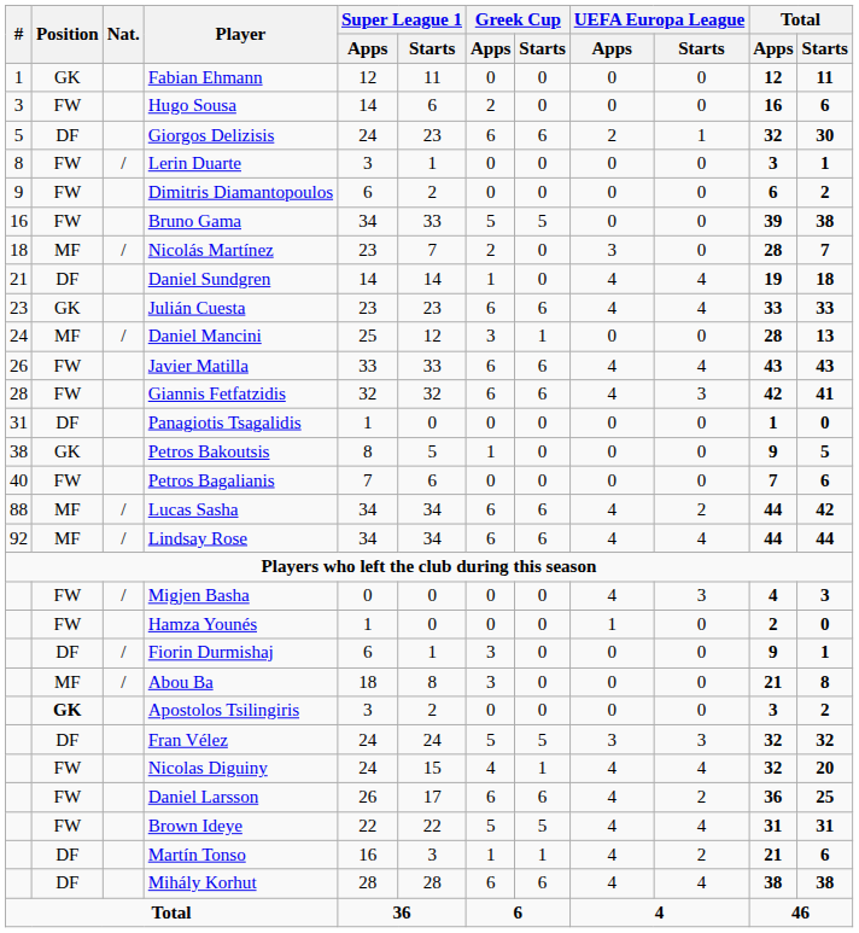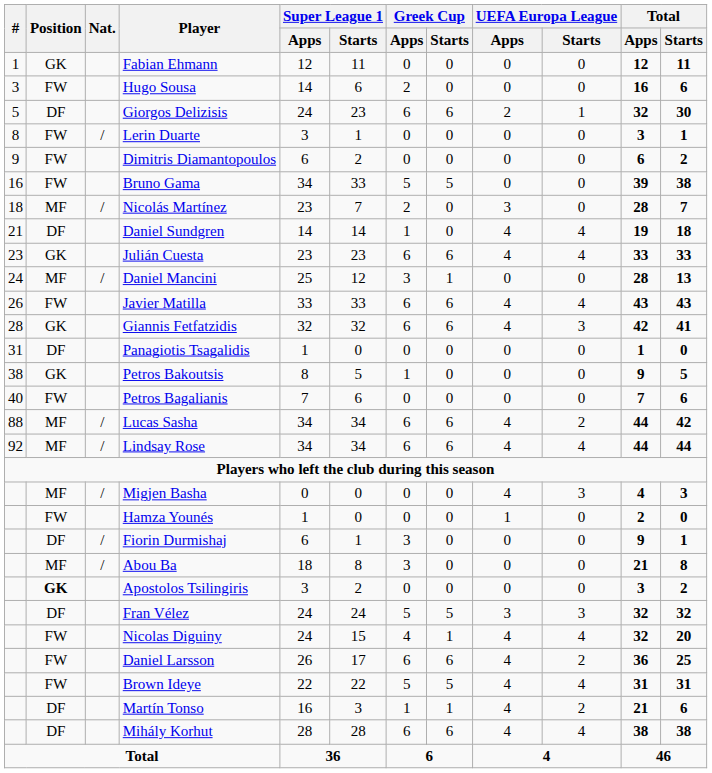 <table class="wikitable sortable" style="text-align:center">
 <tr>
 <th rowspan="2">#</th>
 <th rowspan="2">Position</th>
 <th rowspan="2">Nat.</th>
 <th rowspan="2">Player</th>
 <th colspan="2"><a href='#'>Super League 1</a></th>
 <th colspan="2"><a href='#'>Greek Cup</a></th>
 <th colspan="2"><a href='#'>UEFA Europa League</a></th>
 <th colspan="2">Total</th>
 </tr>
 <tr>
 <th>Apps</th>
 <th>Starts</th>
 <th>Apps</th>
 <th>Starts</th>
 <th>Apps</th>
 <th>Starts</th>
 <th>Apps</th>
 <th>Starts</th>
 </tr>
 <tr>
 <td>1</td>
 <td>GK</td>
 <td></td>
 <td align=left><a href='#'>Fabian Ehmann</a></td>
 <td>12</td>
 <td>11</td>
 <td>0</td>
 <td>0</td>
 <td>0</td>
 <td>0</td>
 <td><strong>12</strong></td>
 <td><strong>11</strong></td>
 </tr>
 <tr>
 <td>3</td>
 <td>FW</td>
 <td></td>
 <td align=left><a href='#'>Hugo Sousa</a></td>
 <td>14</td>
 <td>6</td>
 <td>2</td>
 <td>0</td>
 <td>0</td>
 <td>0</td>
 <td><strong>16</strong></td>
 <td><strong>6</strong></td>
 </tr>
 <tr>
 <td>5</td>
 <td>DF</td>
 <td></td>
 <td align=left><a href='#'>Giorgos Delizisis</a></td>
 <td>24</td>
 <td>23</td>
 <td>6</td>
 <td>6</td>
 <td>2</td>
 <td>1</td>
 <td><strong>32</strong></td>
 <td><strong>30</strong></td>
 </tr>
 <tr>
 <td>8</td>
 <td>FW</td>
 <td> / </td>
 <td align=left><a href='#'>Lerin Duarte</a></td>
 <td>3</td>
 <td>1</td>
 <td>0</td>
 <td>0</td>
 <td>0</td>
 <td>0</td>
 <td><strong>3</strong></td>
 <td><strong>1</strong></td>
 </tr>
 <tr>
 <td>9</td>
 <td>FW</td>
 <td></td>
 <td align=left><a href='#'>Dimitris Diamantopoulos</a></td>
 <td>6</td>
 <td>2</td>
 <td>0</td>
 <td>0</td>
 <td>0</td>
 <td>0</td>
 <td><strong>6</strong></td>
 <td><strong>2</strong></td>
 </tr>
 <tr>
 <td>16</td>
 <td>FW</td>
 <td></td>
 <td align=left><a href='#'>Bruno Gama</a></td>
 <td>34</td>
 <td>33</td>
 <td>5</td>
 <td>5</td>
 <td>0</td>
 <td>0</td>
 <td><strong>39</strong></td>
 <td><strong>38</strong></td>
 </tr>
 <tr>
 <td>18</td>
 <td>MF</td>
 <td> / </td>
 <td align=left><a href='#'>Nicolás Martínez</a></td>
 <td>23</td>
 <td>7</td>
 <td>2</td>
 <td>0</td>
 <td>3</td>
 <td>0</td>
 <td><strong>28</strong></td>
 <td><strong>7</strong></td>
 </tr>
 <tr>
 <td>21</td>
 <td>DF</td>
 <td></td>
 <td align=left><a href='#'>Daniel Sundgren</a></td>
 <td>14</td>
 <td>14</td>
 <td>1</td>
 <td>0</td>
 <td>4</td>
 <td>4</td>
 <td><strong>19</strong></td>
 <td><strong>18</strong></td>
 </tr>
 <tr>
 <td>23</td>
 <td>GK</td>
 <td></td>
 <td align=left><a href='#'>Julián Cuesta</a></td>
 <td>23</td>
 <td>23</td>
 <td>6</td>
 <td>6</td>
 <td>4</td>
 <td>4</td>
 <td><strong>33</strong></td>
 <td><strong>33</strong></td>
 </tr>
 <tr>
 <td>24</td>
 <td>MF</td>
 <td> / </td>
 <td align=left><a href='#'>Daniel Mancini</a></td>
 <td>25</td>
 <td>12</td>
 <td>3</td>
 <td>1</td>
 <td>0</td>
 <td>0</td>
 <td><strong>28</strong></td>
 <td><strong>13</strong></td>
 </tr>
 <tr>
 <td>26</td>
 <td>FW</td>
 <td></td>
 <td align=left><a href='#'>Javier Matilla</a></td>
 <td>33</td>
 <td>33</td>
 <td>6</td>
 <td>6</td>
 <td>4</td>
 <td>4</td>
 <td><strong>43</strong></td>
 <td><strong>43</strong></td>
 </tr>
 <tr>
 <td>28</td>
-<td>FW</td>
+<td>GK</td>
 <td></td>
 <td align=left><a href='#'>Giannis Fetfatzidis</a></td>
 <td>32</td>
 <td>32</td>
 <td>6</td>
 <td>6</td>
 <td>4</td>
 <td>3</td>
 <td><strong>42</strong></td>
 <td><strong>41</strong></td>
 </tr>
 <tr>
 <td>31</td>
 <td>DF</td>
 <td></td>
 <td align=left><a href='#'>Panagiotis Tsagalidis</a></td>
 <td>1</td>
 <td>0</td>
 <td>0</td>
 <td>0</td>
 <td>0</td>
 <td>0</td>
 <td><strong>1</strong></td>
 <td><strong>0</strong></td>
 </tr>
 <tr>
 <td>38</td>
 <td>GK</td>
 <td></td>
 <td align=left><a href='#'>Petros Bakoutsis</a></td>
 <td>8</td>
 <td>5</td>
 <td>1</td>
 <td>0</td>
 <td>0</td>
 <td>0</td>
 <td><strong>9</strong></td>
 <td><strong>5</strong></td>
 </tr>
 <tr>
 <td>40</td>
 <td>FW</td>
 <td></td>
 <td align=left><a href='#'>Petros Bagalianis</a></td>
 <td>7</td>
 <td>6</td>
 <td>0</td>
 <td>0</td>
 <td>0</td>
 <td>0</td>
 <td><strong>7</strong></td>
 <td><strong>6</strong></td>
 </tr>
 <tr>
 <td>88</td>
 <td>MF</td>
 <td> / </td>
 <td align=left><a href='#'>Lucas Sasha</a></td>
 <td>34</td>
 <td>34</td>
 <td>6</td>
 <td>6</td>
 <td>4</td>
 <td>2</td>
 <td><strong>44</strong></td>
 <td><strong>42</strong></td>
 </tr>
 <tr>
 <td>92</td>
 <td>MF</td>
 <td> / </td>
 <td align=left><a href='#'>Lindsay Rose</a></td>
 <td>34</td>
 <td>34</td>
 <td>6</td>
 <td>6</td>
 <td>4</td>
 <td>4</td>
 <td><strong>44</strong></td>
 <td><strong>44</strong></td>
 </tr>
 <tr>
 <td colspan="13"><strong>Players who left the club during this season</strong></td>
 </tr>
 <tr>
 <td></td>
-<td>FW</td>
+<td>MF</td>
 <td> / </td>
 <td align=left><a href='#'>Migjen Basha</a></td>
 <td>0</td>
 <td>0</td>
 <td>0</td>
 <td>0</td>
 <td>4</td>
 <td>3</td>
 <td><strong>4</strong></td>
 <td><strong>3</strong></td>
 </tr>
 <tr>
 <td></td>
 <td>FW</td>
 <td></td>
 <td align=left><a href='#'>Hamza Younés</a></td>
 <td>1</td>
 <td>0</td>
 <td>0</td>
 <td>0</td>
 <td>1</td>
 <td>0</td>
 <td><strong>2</strong></td>
 <td><strong>0</strong></td>
 </tr>
 <tr>
 <td></td>
 <td>DF</td>
 <td> / </td>
 <td align=left><a href='#'>Fiorin Durmishaj</a></td>
 <td>6</td>
 <td>1</td>
 <td>3</td>
 <td>0</td>
 <td>0</td>
 <td>0</td>
 <td><strong>9</strong></td>
 <td><strong>1</strong></td>
 </tr>
 <tr>
 <td></td>
 <td>MF</td>
 <td> / </td>
 <td align=left><a href='#'>Abou Ba</a></td>
 <td>18</td>
 <td>8</td>
 <td>3</td>
 <td>0</td>
 <td>0</td>
 <td>0</td>
 <td><strong>21</strong></td>
 <td><strong>8</strong></td>
 </tr>
 <tr>
 <td></td>
 <td><strong>GK</strong></td>
 <td></td>
 <td align=left><a href='#'>Apostolos Tsilingiris</a></td>
 <td>3</td>
 <td>2</td>
 <td>0</td>
 <td>0</td>
 <td>0</td>
 <td>0</td>
 <td><strong>3</strong></td>
 <td><strong>2</strong></td>
 </tr>
 <tr>
 <td></td>
 <td>DF</td>
 <td></td>
 <td align=left><a href='#'>Fran Vélez</a></td>
 <td>24</td>
 <td>24</td>
 <td>5</td>
 <td>5</td>
 <td>3</td>
 <td>3</td>
 <td><strong>32</strong></td>
 <td><strong>32</strong></td>
 </tr>
 <tr>
 <td></td>
 <td>FW</td>
 <td></td>
 <td align=left><a href='#'>Nicolas Diguiny</a></td>
 <td>24</td>
 <td>15</td>
 <td>4</td>
 <td>1</td>
 <td>4</td>
 <td>4</td>
 <td><strong>32</strong></td>
 <td><strong>20</strong></td>
 </tr>
 <tr>
 <td></td>
 <td>FW</td>
 <td></td>
 <td align=left><a href='#'>Daniel Larsson</a></td>
 <td>26</td>
 <td>17</td>
 <td>6</td>
 <td>6</td>
 <td>4</td>
 <td>2</td>
 <td><strong>36</strong></td>
 <td><strong>25</strong></td>
 </tr>
 <tr>
 <td></td>
 <td>FW</td>
 <td></td>
 <td align=left><a href='#'>Brown Ideye</a></td>
 <td>22</td>
 <td>22</td>
 <td>5</td>
 <td>5</td>
 <td>4</td>
 <td>4</td>
 <td><strong>31</strong></td>
 <td><strong>31</strong></td>
 </tr>
 <tr>
 <td></td>
 <td>DF</td>
 <td></td>
 <td align=left><a href='#'>Martín Tonso</a></td>
 <td>16</td>
 <td>3</td>
 <td>1</td>
 <td>1</td>
 <td>4</td>
 <td>2</td>
 <td><strong>21</strong></td>
 <td><strong>6</strong></td>
 </tr>
 <tr>
 <td></td>
 <td>DF</td>
 <td></td>
 <td align=left><a href='#'>Mihály Korhut</a></td>
 <td>28</td>
 <td>28</td>
 <td>6</td>
 <td>6</td>
 <td>4</td>
 <td>4</td>
 <td><strong>38</strong></td>
 <td><strong>38</strong></td>
 </tr>
 <tr class="sortbottom">
 <td colspan=4><strong>Total</strong></td>
 <td colspan=2><strong>36</strong></td>
 <td colspan=2><strong>6</strong></td>
 <td colspan=2><strong>4</strong></td>
 <td colspan=2><strong>46</strong></td>
 </tr>
 </table>
